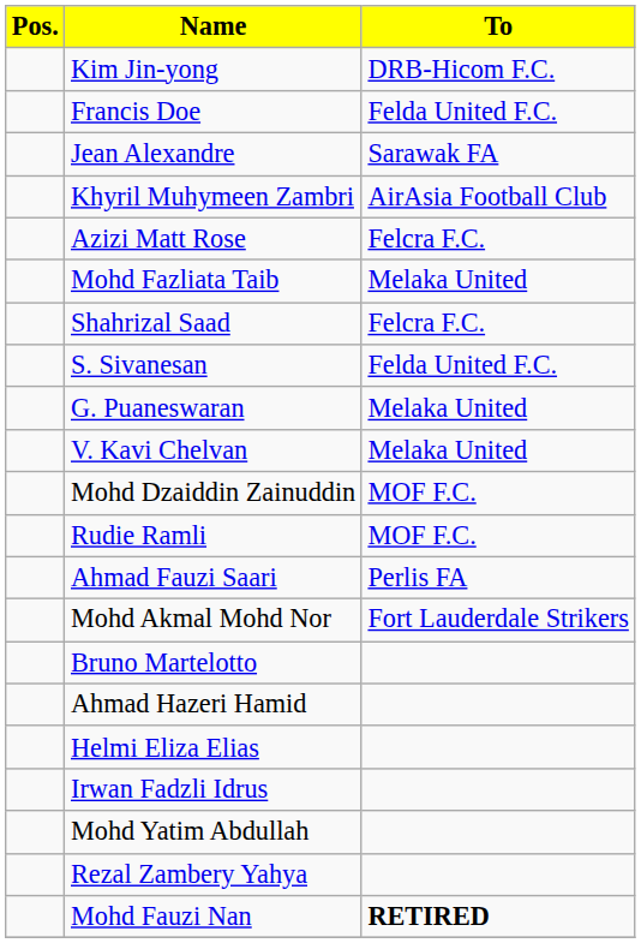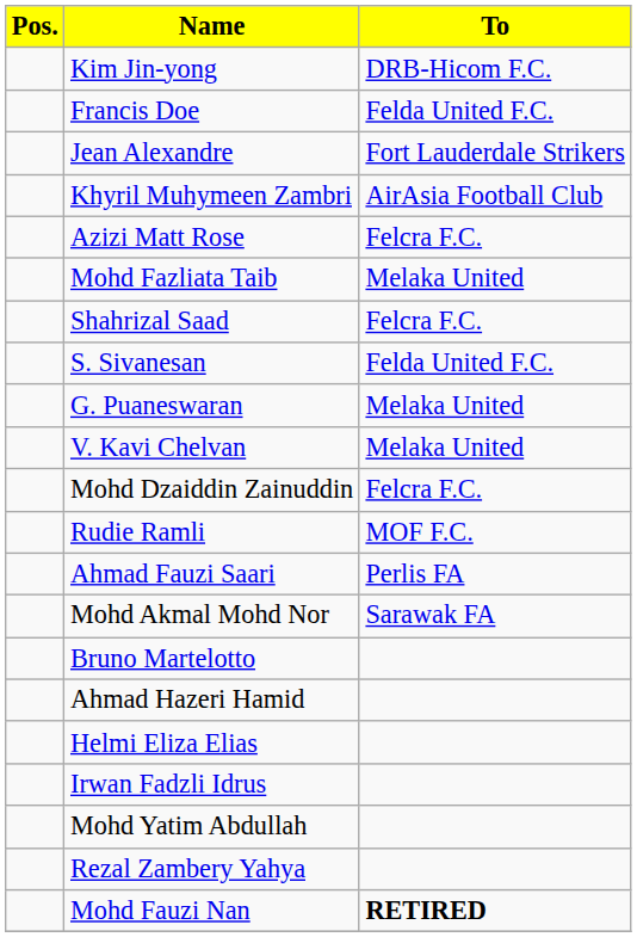 <table class="wikitable sortable">
 <tr>
 <th style="background:Yellow; color:Black;">Pos.</th>
 <th style="background:Yellow; color:Black;">Name</th>
 <th style="background:Yellow; color:Black;">To</th>
 </tr>
 <tr>
 <td></td>
 <td> <a href='#'>Kim Jin-yong</a></td>
 <td> <a href='#'>DRB-Hicom F.C.</a></td>
 </tr>
 <tr>
 <td></td>
 <td> <a href='#'>Francis Doe</a></td>
 <td> <a href='#'>Felda United F.C.</a></td>
 </tr>
 <tr>
 <td></td>
 <td> <a href='#'>Jean Alexandre</a></td>
-<td> <a href='#'>Sarawak FA</a></td>
+<td> <a href='#'>Fort Lauderdale Strikers</a></td>
 </tr>
 <tr>
 <td></td>
 <td> <a href='#'>Khyril Muhymeen Zambri</a></td>
 <td> <a href='#'>AirAsia Football Club</a></td>
 </tr>
 <tr>
 <td></td>
 <td> <a href='#'>Azizi Matt Rose</a></td>
 <td> <a href='#'>Felcra F.C.</a></td>
 </tr>
 <tr>
 <td></td>
 <td> <a href='#'>Mohd Fazliata Taib</a></td>
 <td> <a href='#'>Melaka United</a></td>
 </tr>
 <tr>
 <td></td>
 <td> <a href='#'>Shahrizal Saad</a></td>
 <td> <a href='#'>Felcra F.C.</a></td>
 </tr>
 <tr>
 <td></td>
 <td> <a href='#'>S. Sivanesan</a></td>
 <td> <a href='#'>Felda United F.C.</a></td>
 </tr>
 <tr>
 <td></td>
 <td> <a href='#'>G. Puaneswaran</a></td>
 <td> <a href='#'>Melaka United</a></td>
 </tr>
 <tr>
 <td></td>
 <td> <a href='#'>V. Kavi Chelvan</a></td>
 <td> <a href='#'>Melaka United</a></td>
 </tr>
 <tr>
 <td></td>
 <td> Mohd Dzaiddin Zainuddin</td>
-<td> <a href='#'>MOF F.C.</a></td>
+<td> <a href='#'>Felcra F.C.</a></td>
 </tr>
 <tr>
 <td></td>
 <td> <a href='#'>Rudie Ramli</a></td>
 <td> <a href='#'>MOF F.C.</a></td>
 </tr>
 <tr>
 <td></td>
 <td> <a href='#'>Ahmad Fauzi Saari</a></td>
 <td> <a href='#'>Perlis FA</a></td>
 </tr>
 <tr>
 <td></td>
 <td> Mohd Akmal Mohd Nor</td>
-<td> <a href='#'>Fort Lauderdale Strikers</a></td>
+<td> <a href='#'>Sarawak FA</a></td>
 </tr>
 <tr>
 <td></td>
 <td> <a href='#'>Bruno Martelotto</a></td>
 <td></td>
 </tr>
 <tr>
 <td></td>
 <td> Ahmad Hazeri Hamid</td>
 <td></td>
 </tr>
 <tr>
 <td></td>
 <td> <a href='#'>Helmi Eliza Elias</a></td>
 <td></td>
 </tr>
 <tr>
 <td></td>
 <td> <a href='#'>Irwan Fadzli Idrus</a></td>
 <td></td>
 </tr>
 <tr>
 <td></td>
 <td> Mohd Yatim Abdullah</td>
 <td></td>
 </tr>
 <tr>
 <td></td>
 <td> <a href='#'>Rezal Zambery Yahya</a></td>
 <td></td>
 </tr>
 <tr>
 <td></td>
 <td> <a href='#'>Mohd Fauzi Nan</a></td>
 <td><strong>RETIRED</strong></td>
 </tr>
 <tr>
 </tr>
 </table>
